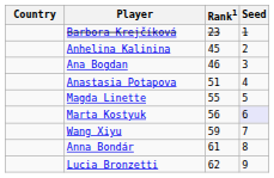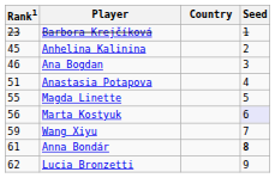 <table class="wikitable">
 <tr>
+<th>Rank<sup>1</sup></th>
+<th width="175">Player</th>
 <th width="70">Country</th>
-<th width="175">Player</th>
-<th>Rank<sup>1</sup></th>
 <th>Seed</th>
 </tr>
 <tr>
+<td><s>23</s></td>
+<td><s><a href='#'>Barbora Krejčíková</a></s></td>
 <td><s></s></td>
-<td><s><a href='#'>Barbora Krejčíková</a></s></td>
-<td><s>23</s></td>
 <td><s>1</s></td>
 </tr>
 <tr>
+<td>45</td>
+<td><a href='#'>Anhelina Kalinina</a></td>
 <td></td>
-<td><a href='#'>Anhelina Kalinina</a></td>
-<td>45</td>
 <td>2</td>
 </tr>
 <tr>
+<td>46</td>
+<td><a href='#'>Ana Bogdan</a></td>
 <td></td>
-<td><a href='#'>Ana Bogdan</a></td>
-<td>46</td>
 <td>3</td>
 </tr>
 <tr>
+<td>51</td>
+<td><a href='#'>Anastasia Potapova</a></td>
 <td></td>
-<td><a href='#'>Anastasia Potapova</a></td>
-<td>51</td>
 <td>4</td>
 </tr>
 <tr>
+<td>55</td>
+<td><a href='#'>Magda Linette</a></td>
 <td></td>
-<td><a href='#'>Magda Linette</a></td>
-<td>55</td>
 <td>5</td>
 </tr>
 <tr>
+<td>56</td>
+<td><a href='#'>Marta Kostyuk</a></td>
 <td></td>
-<td><a href='#'>Marta Kostyuk</a></td>
-<td>56</td>
 <td style="background: lavender;">6</td>
 </tr>
 <tr>
+<td>59</td>
+<td><a href='#'>Wang Xiyu</a></td>
 <td></td>
-<td><a href='#'>Wang Xiyu</a></td>
-<td>59</td>
 <td>7</td>
 </tr>
 <tr>
+<td>61</td>
+<td><a href='#'>Anna Bondár</a></td>
 <td></td>
-<td><a href='#'>Anna Bondár</a></td>
-<td>61</td>
-<td>8</td>
+<td><strong>8</strong></td>
 </tr>
 <tr>
+<td>62</td>
+<td><a href='#'>Lucia Bronzetti</a></td>
 <td></td>
-<td><a href='#'>Lucia Bronzetti</a></td>
-<td>62</td>
 <td>9</td>
 </tr>
 </table>
